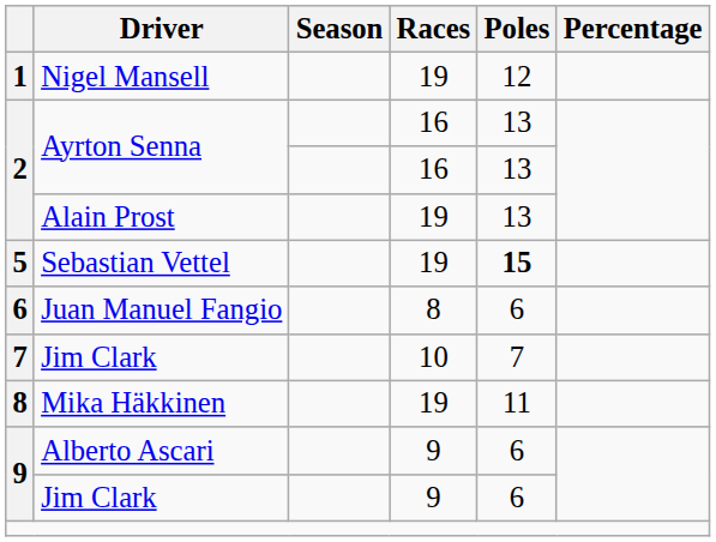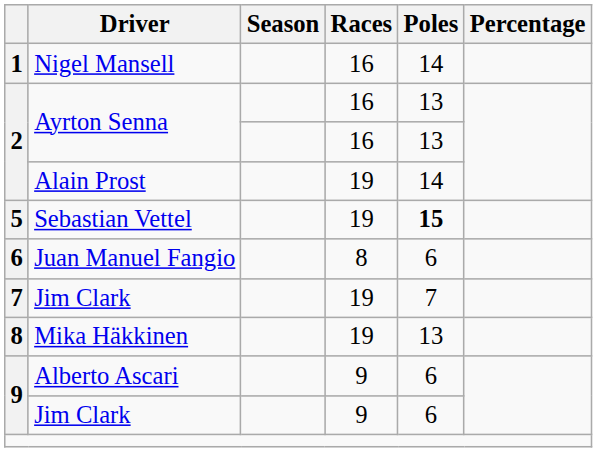 <table class="wikitable" style="text-align:center">
 <tr>
 <th></th>
 <th>Driver</th>
 <th>Season</th>
 <th>Races</th>
 <th>Poles</th>
 <th>Percentage</th>
 </tr>
 <tr>
 <th>1</th>
 <td align=left> <a href='#'>Nigel Mansell</a></td>
 <td></td>
-<td>19</td>
-<td>12</td>
+<td>16</td>
+<td>14</td>
 <td></td>
 </tr>
 <tr>
 <th rowspan=3>2</th>
 <td align=left rowspan=2> <a href='#'>Ayrton Senna</a></td>
 <td></td>
 <td>16</td>
 <td>13</td>
 <td rowspan=3></td>
 </tr>
 <tr>
 <td></td>
 <td>16</td>
 <td>13</td>
 </tr>
 <tr>
 <td align=left> <a href='#'>Alain Prost</a></td>
 <td></td>
 <td>19</td>
-<td>13</td>
+<td>14</td>
 </tr>
 <tr>
 <th>5</th>
 <td align=left> <a href='#'>Sebastian Vettel</a></td>
 <td></td>
 <td>19</td>
 <td><strong>15</strong></td>
 <td></td>
 </tr>
 <tr>
 <th>6</th>
 <td align=left> <a href='#'>Juan Manuel Fangio</a></td>
 <td></td>
 <td>8</td>
 <td>6</td>
 <td></td>
 </tr>
 <tr>
 <th>7</th>
 <td align=left> <a href='#'>Jim Clark</a></td>
 <td></td>
-<td>10</td>
+<td>19</td>
 <td>7</td>
 <td></td>
 </tr>
 <tr>
 <th>8</th>
 <td align=left> <a href='#'>Mika Häkkinen</a></td>
 <td></td>
 <td>19</td>
-<td>11</td>
+<td>13</td>
 <td></td>
 </tr>
 <tr>
 <th rowspan=2>9</th>
 <td align=left> <a href='#'>Alberto Ascari</a></td>
 <td></td>
 <td>9</td>
 <td>6</td>
 <td rowspan=2></td>
 </tr>
 <tr>
 <td align=left> <a href='#'>Jim Clark</a></td>
 <td></td>
 <td>9</td>
 <td>6</td>
 </tr>
 <tr>
 <td colspan=6></td>
 </tr>
 </table>
